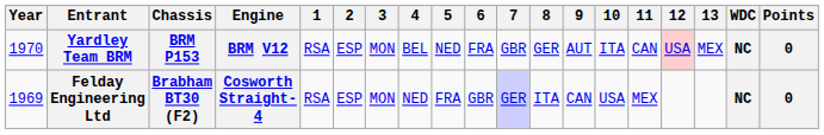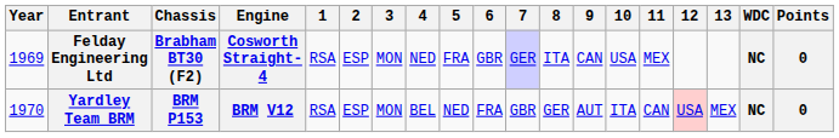 <table class="wikitable" style="text-align:center; font-size:90%">
 <tr>
 <th>Year</th>
 <th>Entrant</th>
 <th>Chassis</th>
 <th>Engine</th>
 <th>1</th>
 <th>2</th>
 <th>3</th>
 <th>4</th>
 <th>5</th>
 <th>6</th>
 <th>7</th>
 <th>8</th>
 <th>9</th>
 <th>10</th>
 <th>11</th>
 <th>12</th>
 <th>13</th>
 <th>WDC</th>
 <th>Points</th>
 </tr>
 <tr>
+<td><a href='#'>1969</a></td>
+<th>Felday Engineering Ltd</th>
+<th><a href='#'>Brabham</a> <a href='#'>BT30</a> (F2)</th>
+<th><a href='#'>Cosworth</a> <a href='#'>Straight-4</a></th>
+<td><a href='#'>RSA</a></td>
+<td><a href='#'>ESP</a></td>
+<td><a href='#'>MON</a></td>
+<td><a href='#'>NED</a></td>
+<td><a href='#'>FRA</a></td>
+<td><a href='#'>GBR</a></td>
+<td style="background:#CFCFFF;"><a href='#'>GER</a><br></td>
+<td><a href='#'>ITA</a></td>
+<td><a href='#'>CAN</a></td>
+<td><a href='#'>USA</a></td>
+<td><a href='#'>MEX</a></td>
+<td></td>
+<td></td>
+<th>NC</th>
+<th>0</th>
+</tr>
+<tr>
 <td><a href='#'>1970</a></td>
 <th><a href='#'>Yardley Team BRM</a></th>
 <th><a href='#'>BRM</a> <a href='#'>P153</a></th>
 <th><a href='#'>BRM</a> <a href='#'>V12</a></th>
 <td><a href='#'>RSA</a></td>
 <td><a href='#'>ESP</a></td>
 <td><a href='#'>MON</a></td>
 <td><a href='#'>BEL</a></td>
 <td><a href='#'>NED</a></td>
 <td><a href='#'>FRA</a></td>
 <td><a href='#'>GBR</a></td>
 <td><a href='#'>GER</a></td>
 <td><a href='#'>AUT</a></td>
 <td><a href='#'>ITA</a></td>
 <td><a href='#'>CAN</a></td>
 <td style="background:#FFCFCF;"><a href='#'>USA</a><br></td>
 <td><a href='#'>MEX</a></td>
 <th>NC</th>
 <th>0</th>
 </tr>
-<tr>
-<td><a href='#'>1969</a></td>
-<th>Felday Engineering Ltd</th>
-<th><a href='#'>Brabham</a> <a href='#'>BT30</a> (F2)</th>
-<th><a href='#'>Cosworth</a> <a href='#'>Straight-4</a></th>
-<td><a href='#'>RSA</a></td>
-<td><a href='#'>ESP</a></td>
-<td><a href='#'>MON</a></td>
-<td><a href='#'>NED</a></td>
-<td><a href='#'>FRA</a></td>
-<td><a href='#'>GBR</a></td>
-<td style="background:#CFCFFF;"><a href='#'>GER</a><br></td>
-<td><a href='#'>ITA</a></td>
-<td><a href='#'>CAN</a></td>
-<td><a href='#'>USA</a></td>
-<td><a href='#'>MEX</a></td>
-<td></td>
-<td></td>
-<th>NC</th>
-<th>0</th>
-</tr>
 </table>
